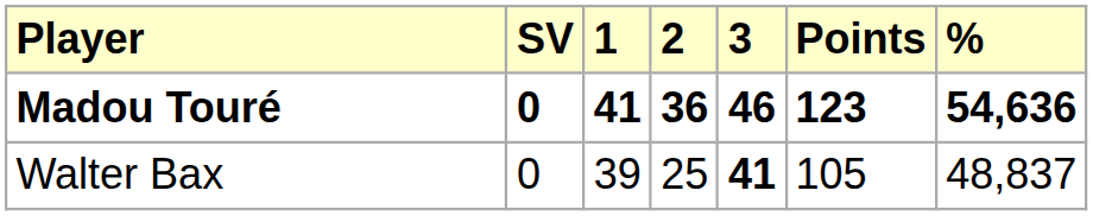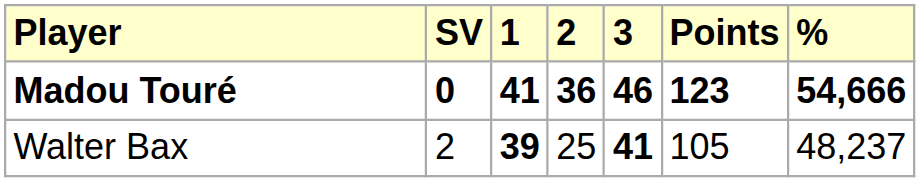 <table class="wikitable">
 <tr bgcolor="#ffffcc">
 <td width=180><strong>Player</strong></td>
 <td><strong>SV</strong></td>
 <td><strong>1</strong></td>
 <td><strong>2</strong></td>
 <td><strong>3</strong></td>
 <td><strong>Points</strong></td>
 <td><strong>%</strong></td>
 </tr>
 <tr bgcolor="FFFFFF">
 <td> <strong>Madou Touré</strong></td>
 <td><strong>0</strong></td>
 <td><strong>41</strong></td>
 <td><strong>36</strong></td>
 <td><strong>46</strong></td>
 <td><strong>123</strong></td>
-<td><strong>54,636</strong></td>
+<td><strong>54,666</strong></td>
 </tr>
 <tr bgcolor="FFFFFF">
 <td> Walter Bax</td>
-<td>0</td>
-<td>39</td>
+<td>2</td>
+<td><strong>39</strong></td>
 <td>25</td>
 <td><strong>41</strong></td>
 <td>105</td>
-<td>48,837</td>
+<td>48,237</td>
 </tr>
 </table>
